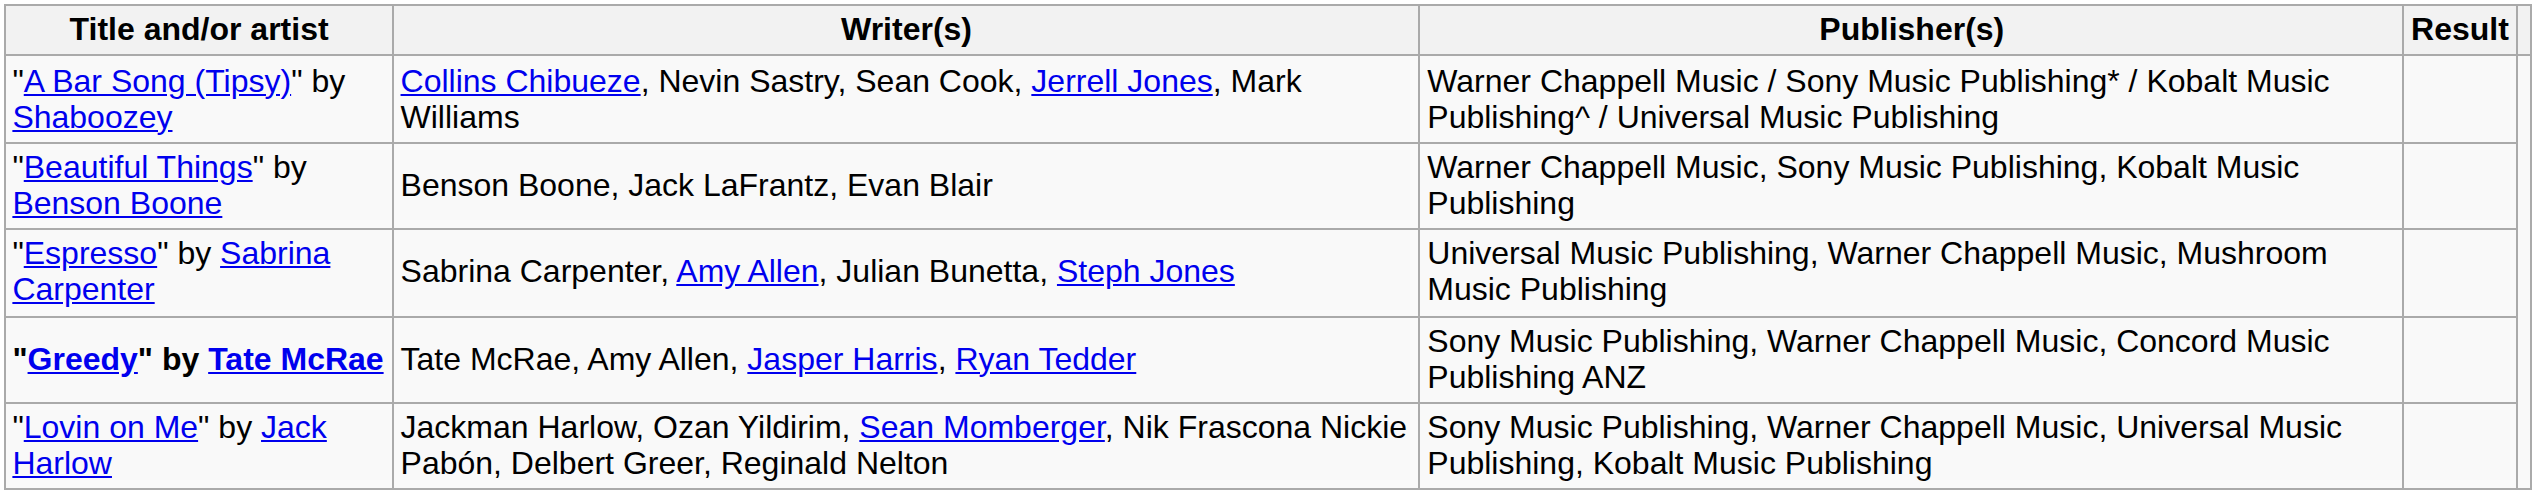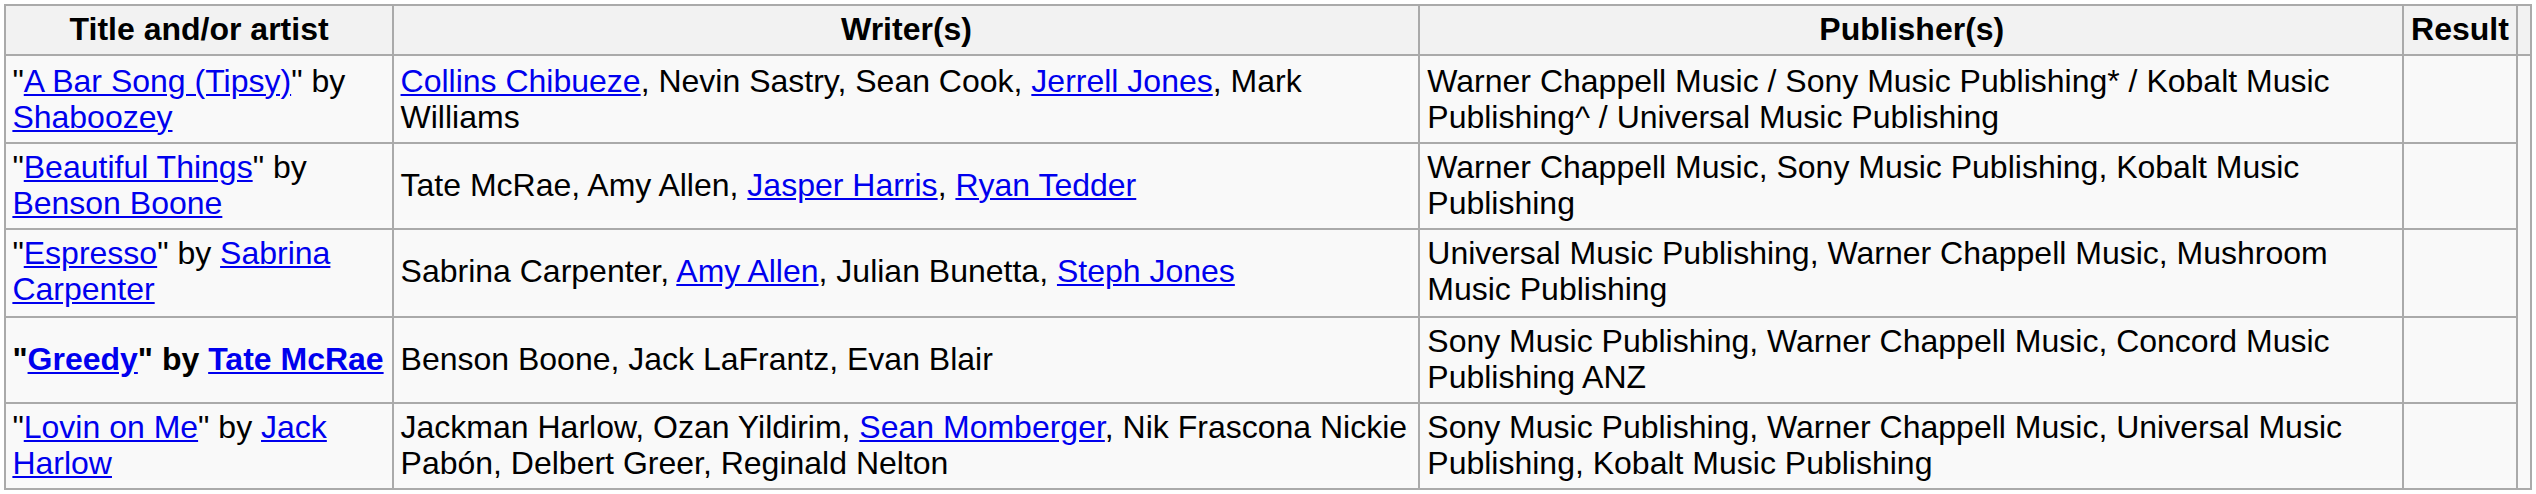 <table class="wikitable" width=100%>
 <tr>
 <th scope="col">Title and/or artist</th>
 <th scope="col">Writer(s)</th>
 <th scope="col">Publisher(s)</th>
 <th scope="col">Result</th>
 <th scope="col"></th>
 </tr>
 <tr>
 <td>"<a href='#'>A Bar Song (Tipsy)</a>" by <a href='#'>Shaboozey</a></td>
 <td><a href='#'>Collins Chibueze</a>, Nevin Sastry, Sean Cook, <a href='#'>Jerrell Jones</a>, Mark Williams</td>
 <td>Warner Chappell Music / Sony Music Publishing* / Kobalt Music Publishing^ / Universal Music Publishing</td>
 <td></td>
 <td rowspan="5"></td>
 </tr>
 <tr>
 <td>"<a href='#'>Beautiful Things</a>" by <a href='#'>Benson Boone</a></td>
-<td>Benson Boone, Jack LaFrantz, Evan Blair</td>
+<td>Tate McRae, Amy Allen, <a href='#'>Jasper Harris</a>, <a href='#'>Ryan Tedder</a></td>
 <td>Warner Chappell Music, Sony Music Publishing, Kobalt Music Publishing</td>
 <td></td>
 </tr>
 <tr>
 <td>"<a href='#'>Espresso</a>" by <a href='#'>Sabrina Carpenter</a></td>
 <td>Sabrina Carpenter, <a href='#'>Amy Allen</a>, Julian Bunetta, <a href='#'>Steph Jones</a></td>
 <td>Universal Music Publishing, Warner Chappell Music, Mushroom Music Publishing</td>
 <td></td>
 </tr>
 <tr>
 <td><strong>"<a href='#'>Greedy</a>" by <a href='#'>Tate McRae</a></strong></td>
-<td>Tate McRae, Amy Allen, <a href='#'>Jasper Harris</a>, <a href='#'>Ryan Tedder</a></td>
+<td>Benson Boone, Jack LaFrantz, Evan Blair</td>
 <td>Sony Music Publishing, Warner Chappell Music, Concord Music Publishing ANZ</td>
 <td></td>
 </tr>
 <tr>
 <td>"<a href='#'>Lovin on Me</a>" by <a href='#'>Jack Harlow</a></td>
 <td>Jackman Harlow, Ozan Yildirim, <a href='#'>Sean Momberger</a>, Nik Frascona Nickie Pabón, Delbert Greer, Reginald Nelton</td>
 <td>Sony Music Publishing, Warner Chappell Music, Universal Music Publishing, Kobalt Music Publishing</td>
 <td></td>
 </tr>
 <tr>
 </tr>
 </table>
